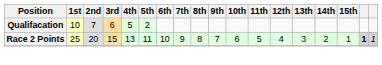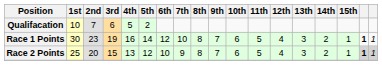 <table class="wikitable" style="font-size: 85%">
 <tr>
 <th>Position</th>
 <th>1st</th>
 <th>2nd</th>
 <th>3rd</th>
 <th>4th</th>
 <th>5th</th>
 <th>6th</th>
 <th>7th</th>
 <th>8th</th>
 <th>9th</th>
 <th>10th</th>
 <th>11th</th>
 <th>12th</th>
 <th>13th</th>
 <th>14th</th>
 <th>15th</th>
 <th></th>
 <th></th>
 </tr>
 <tr align="center">
 <th>Qualifacation</th>
 <td style="background:#FFFFBF;">10</td>
 <td style="background:#DFDFDF;">7</td>
 <td style="background:#FFDF9F;">6</td>
 <td style="background:#DFFFDF;">5</td>
 <td style="background:#DFFFDF;">2</td>
 <td></td>
 <td></td>
 <td></td>
 <td></td>
 <td></td>
 <td></td>
 <td></td>
 <td></td>
 <td></td>
 <td></td>
 <td></td>
 <td></td>
 </tr>
 <tr align="center">
+<th>Race 1 Points</th>
+<td style="background:#FFFFBF;">30</td>
+<td style="background:#DFDFDF;">23</td>
+<td style="background:#FFDF9F;">19</td>
+<td style="background:#DFFFDF;">16</td>
+<td style="background:#DFFFDF;">14</td>
+<td style="background:#DFFFDF;">12</td>
+<td style="background:#DFFFDF;">10</td>
+<td style="background:#DFFFDF;">8</td>
+<td style="background:#DFFFDF;">7</td>
+<td style="background:#DFFFDF;">6</td>
+<td style="background:#DFFFDF;">5</td>
+<td style="background:#DFFFDF;">4</td>
+<td style="background:#DFFFDF;">3</td>
+<td style="background:#DFFFDF;">2</td>
+<td style="background:#DFFFDF;">1</td>
+<td><strong>1</strong></td>
+<td><em>1</em></td>
+</tr>
+<tr align="center">
 <th>Race 2 Points</th>
 <td style="background:#FFFFBF;">25</td>
 <td style="background:#DFDFDF;">20</td>
 <td style="background:#FFDF9F;">15</td>
 <td style="background:#DFFFDF;">13</td>
-<td style="background:#DFFFDF;">11</td>
+<td style="background:#DFFFDF;">12</td>
 <td style="background:#DFFFDF;">10</td>
 <td style="background:#DFFFDF;">9</td>
 <td style="background:#DFFFDF;">8</td>
 <td style="background:#DFFFDF;">7</td>
 <td style="background:#DFFFDF;">6</td>
 <td style="background:#DFFFDF;">5</td>
 <td style="background:#DFFFDF;">4</td>
 <td style="background:#DFFFDF;">3</td>
 <td style="background:#DFFFDF;">2</td>
 <td style="background:#DFFFDF;">1</td>
 <td style="background: lightgrey;"><strong>1</strong></td>
 <td style="background: lightgrey;"><em>1</em></td>
 </tr>
 <tr align="center">
 </tr>
 </table>
